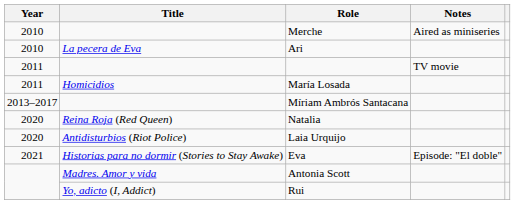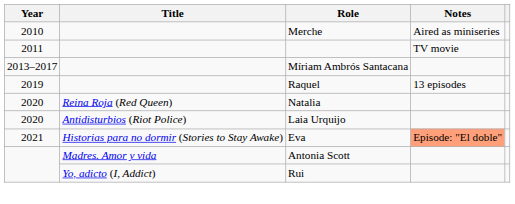 <table class="wikitable sortable">
 <tr>
 <th>Year</th>
 <th>Title</th>
 <th>Role</th>
 <th class="unsortable">Notes</th>
 <th></th>
 </tr>
 <tr>
 <td align = "center">2010</td>
 <td></td>
 <td>Merche</td>
 <td>Aired as miniseries</td>
 <td align = "center"></td>
 </tr>
 <tr>
-<td align = "center">2010</td>
-<td><em><a href='#'>La pecera de Eva</a></em></td>
-<td>Ari</td>
-<td></td>
-<td align = "center"></td>
-</tr>
-<tr>
 <td align = "center">2011</td>
 <td></td>
 <td></td>
 <td>TV movie</td>
 <td align = "center"></td>
 </tr>
 <tr>
-<td align = "center">2011</td>
-<td><em><a href='#'>Homicidios</a></em></td>
-<td>María Losada</td>
+<td align = "center">2013–2017</td>
+<td></td>
+<td>Míriam Ambrós Santacana</td>
 <td></td>
 <td align = "center"></td>
 </tr>
 <tr>
-<td align = "center">2013–2017</td>
-<td></td>
-<td>Míriam Ambrós Santacana</td>
-<td></td>
+<td align = "center">2019</td>
+<td><em></em></td>
+<td>Raquel</td>
+<td>13 episodes</td>
 <td align = "center"></td>
 </tr>
 <tr>
 <td align = "center">2020</td>
 <td><em><a href='#'>Reina Roja</a></em> (<em>Red Queen</em>)</td>
 <td>Natalia</td>
 <td></td>
 <td align = "center"></td>
 </tr>
 <tr>
 <td align = "center">2020</td>
 <td><a href='#'><em>Antidisturbios</em></a> (<em>Riot Police</em>)</td>
 <td>Laia Urquijo</td>
 <td></td>
 <td align = "center"></td>
 </tr>
 <tr>
 <td align = "center">2021</td>
 <td><em><a href='#'>Historias para no dormir</a></em> (<em>Stories to Stay Awake</em>)</td>
 <td>Eva</td>
-<td>Episode: "El doble"</td>
+<td style="background: lightsalmon;">Episode: "El doble"</td>
 <td align = "center"></td>
 </tr>
 <tr>
 <td rowspan = "2"></td>
 <td><em><a href='#'>Madres. Amor y vida</a></em></td>
 <td>Antonia Scott</td>
 <td></td>
 <td></td>
 </tr>
 <tr>
 <td><em><a href='#'>Yo, adicto</a></em> (<em>I, Addict</em>)</td>
 <td>Rui</td>
 <td></td>
 <td></td>
 </tr>
 </table>
